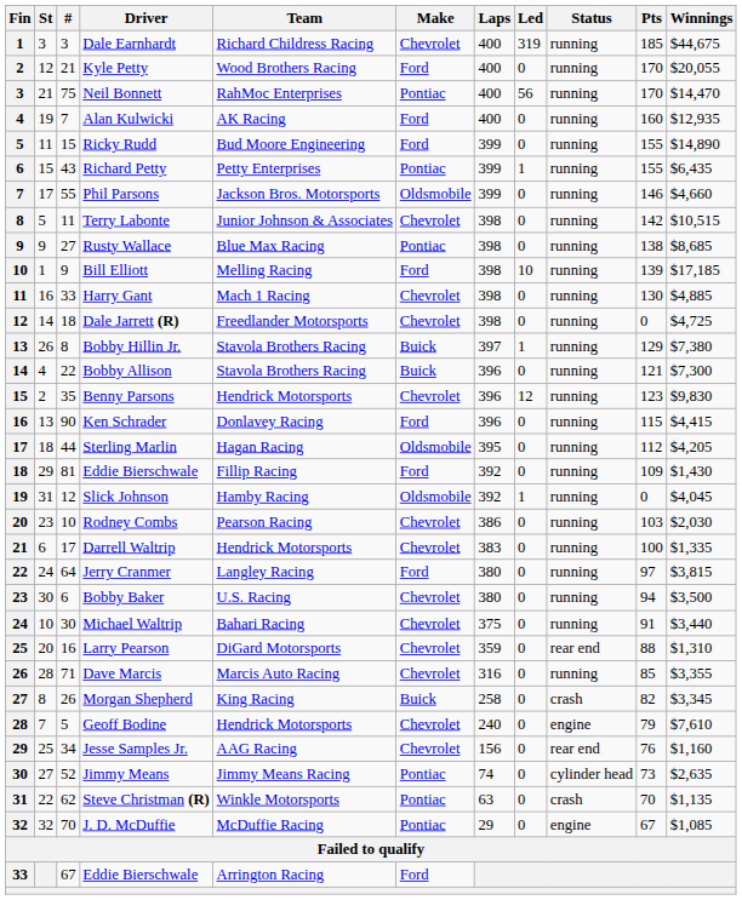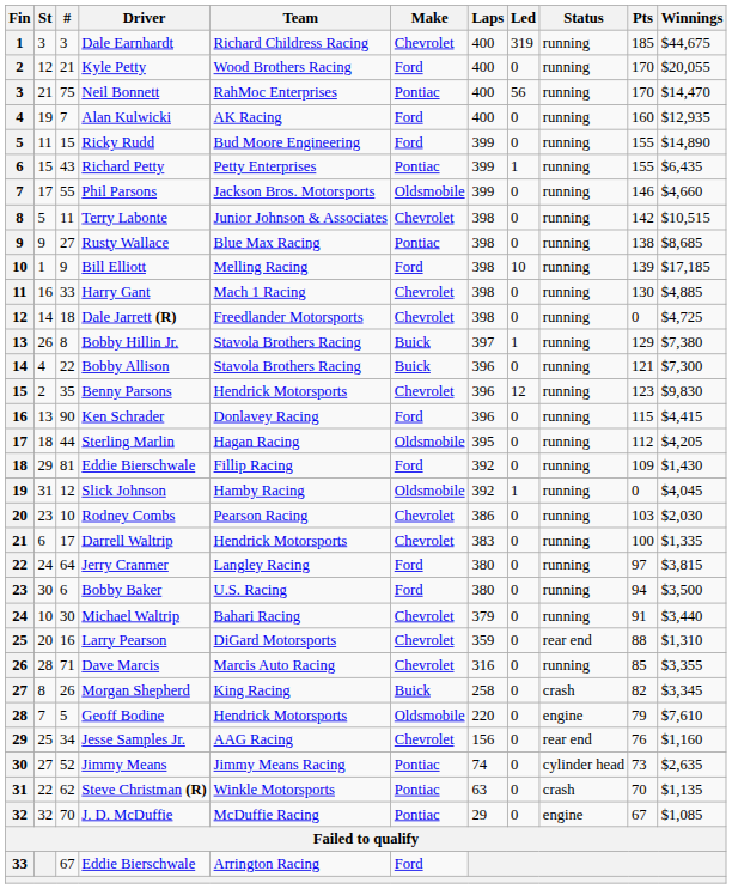 <table class="wikitable" style="font-size:95%">
 <tr>
 <th>Fin</th>
 <th>St</th>
 <th>#</th>
 <th>Driver</th>
 <th>Team</th>
 <th>Make</th>
 <th>Laps</th>
 <th>Led</th>
 <th>Status</th>
 <th>Pts</th>
 <th>Winnings</th>
 </tr>
 <tr>
 <th>1</th>
 <td>3</td>
 <td>3</td>
 <td><a href='#'>Dale Earnhardt</a></td>
 <td><a href='#'>Richard Childress Racing</a></td>
 <td><a href='#'>Chevrolet</a></td>
 <td>400</td>
 <td>319</td>
 <td>running</td>
 <td>185</td>
 <td>$44,675</td>
 </tr>
 <tr>
 <th>2</th>
 <td>12</td>
 <td>21</td>
 <td><a href='#'>Kyle Petty</a></td>
 <td><a href='#'>Wood Brothers Racing</a></td>
 <td><a href='#'>Ford</a></td>
 <td>400</td>
 <td>0</td>
 <td>running</td>
 <td>170</td>
 <td>$20,055</td>
 </tr>
 <tr>
 <th>3</th>
 <td>21</td>
 <td>75</td>
 <td><a href='#'>Neil Bonnett</a></td>
 <td><a href='#'>RahMoc Enterprises</a></td>
 <td><a href='#'>Pontiac</a></td>
 <td>400</td>
 <td>56</td>
 <td>running</td>
 <td>170</td>
 <td>$14,470</td>
 </tr>
 <tr>
 <th>4</th>
 <td>19</td>
 <td>7</td>
 <td><a href='#'>Alan Kulwicki</a></td>
 <td><a href='#'>AK Racing</a></td>
 <td><a href='#'>Ford</a></td>
 <td>400</td>
 <td>0</td>
 <td>running</td>
 <td>160</td>
 <td>$12,935</td>
 </tr>
 <tr>
 <th>5</th>
 <td>11</td>
 <td>15</td>
 <td><a href='#'>Ricky Rudd</a></td>
 <td><a href='#'>Bud Moore Engineering</a></td>
 <td><a href='#'>Ford</a></td>
 <td>399</td>
 <td>0</td>
 <td>running</td>
 <td>155</td>
 <td>$14,890</td>
 </tr>
 <tr>
 <th>6</th>
 <td>15</td>
 <td>43</td>
 <td><a href='#'>Richard Petty</a></td>
 <td><a href='#'>Petty Enterprises</a></td>
 <td><a href='#'>Pontiac</a></td>
 <td>399</td>
 <td>1</td>
 <td>running</td>
 <td>155</td>
 <td>$6,435</td>
 </tr>
 <tr>
 <th>7</th>
 <td>17</td>
 <td>55</td>
 <td><a href='#'>Phil Parsons</a></td>
 <td><a href='#'>Jackson Bros. Motorsports</a></td>
 <td><a href='#'>Oldsmobile</a></td>
 <td>399</td>
 <td>0</td>
 <td>running</td>
 <td>146</td>
 <td>$4,660</td>
 </tr>
 <tr>
 <th>8</th>
 <td>5</td>
 <td>11</td>
 <td><a href='#'>Terry Labonte</a></td>
 <td><a href='#'>Junior Johnson & Associates</a></td>
 <td><a href='#'>Chevrolet</a></td>
 <td>398</td>
 <td>0</td>
 <td>running</td>
 <td>142</td>
 <td>$10,515</td>
 </tr>
 <tr>
 <th>9</th>
 <td>9</td>
 <td>27</td>
 <td><a href='#'>Rusty Wallace</a></td>
 <td><a href='#'>Blue Max Racing</a></td>
 <td><a href='#'>Pontiac</a></td>
 <td>398</td>
 <td>0</td>
 <td>running</td>
 <td>138</td>
 <td>$8,685</td>
 </tr>
 <tr>
 <th>10</th>
 <td>1</td>
 <td>9</td>
 <td><a href='#'>Bill Elliott</a></td>
 <td><a href='#'>Melling Racing</a></td>
 <td><a href='#'>Ford</a></td>
 <td>398</td>
 <td>10</td>
 <td>running</td>
 <td>139</td>
 <td>$17,185</td>
 </tr>
 <tr>
 <th>11</th>
 <td>16</td>
 <td>33</td>
 <td><a href='#'>Harry Gant</a></td>
 <td><a href='#'>Mach 1 Racing</a></td>
 <td><a href='#'>Chevrolet</a></td>
 <td>398</td>
 <td>0</td>
 <td>running</td>
 <td>130</td>
 <td>$4,885</td>
 </tr>
 <tr>
 <th>12</th>
 <td>14</td>
 <td>18</td>
 <td><a href='#'>Dale Jarrett</a> <strong>(R)</strong></td>
 <td><a href='#'>Freedlander Motorsports</a></td>
 <td><a href='#'>Chevrolet</a></td>
 <td>398</td>
 <td>0</td>
 <td>running</td>
 <td>0</td>
 <td>$4,725</td>
 </tr>
 <tr>
 <th>13</th>
 <td>26</td>
 <td>8</td>
 <td><a href='#'>Bobby Hillin Jr.</a></td>
 <td><a href='#'>Stavola Brothers Racing</a></td>
 <td><a href='#'>Buick</a></td>
 <td>397</td>
 <td>1</td>
 <td>running</td>
 <td>129</td>
 <td>$7,380</td>
 </tr>
 <tr>
 <th>14</th>
 <td>4</td>
 <td>22</td>
 <td><a href='#'>Bobby Allison</a></td>
 <td><a href='#'>Stavola Brothers Racing</a></td>
 <td><a href='#'>Buick</a></td>
 <td>396</td>
 <td>0</td>
 <td>running</td>
 <td>121</td>
 <td>$7,300</td>
 </tr>
 <tr>
 <th>15</th>
 <td>2</td>
 <td>35</td>
 <td><a href='#'>Benny Parsons</a></td>
 <td><a href='#'>Hendrick Motorsports</a></td>
 <td><a href='#'>Chevrolet</a></td>
 <td>396</td>
 <td>12</td>
 <td>running</td>
 <td>123</td>
 <td>$9,830</td>
 </tr>
 <tr>
 <th>16</th>
 <td>13</td>
 <td>90</td>
 <td><a href='#'>Ken Schrader</a></td>
 <td><a href='#'>Donlavey Racing</a></td>
 <td><a href='#'>Ford</a></td>
 <td>396</td>
 <td>0</td>
 <td>running</td>
 <td>115</td>
 <td>$4,415</td>
 </tr>
 <tr>
 <th>17</th>
 <td>18</td>
 <td>44</td>
 <td><a href='#'>Sterling Marlin</a></td>
 <td><a href='#'>Hagan Racing</a></td>
 <td><a href='#'>Oldsmobile</a></td>
 <td>395</td>
 <td>0</td>
 <td>running</td>
 <td>112</td>
 <td>$4,205</td>
 </tr>
 <tr>
 <th>18</th>
 <td>29</td>
 <td>81</td>
 <td><a href='#'>Eddie Bierschwale</a></td>
 <td><a href='#'>Fillip Racing</a></td>
 <td><a href='#'>Ford</a></td>
 <td>392</td>
 <td>0</td>
 <td>running</td>
 <td>109</td>
 <td>$1,430</td>
 </tr>
 <tr>
 <th>19</th>
 <td>31</td>
 <td>12</td>
 <td><a href='#'>Slick Johnson</a></td>
 <td><a href='#'>Hamby Racing</a></td>
 <td><a href='#'>Oldsmobile</a></td>
 <td>392</td>
 <td>1</td>
 <td>running</td>
 <td>0</td>
 <td>$4,045</td>
 </tr>
 <tr>
 <th>20</th>
 <td>23</td>
 <td>10</td>
 <td><a href='#'>Rodney Combs</a></td>
 <td><a href='#'>Pearson Racing</a></td>
 <td><a href='#'>Chevrolet</a></td>
 <td>386</td>
 <td>0</td>
 <td>running</td>
 <td>103</td>
 <td>$2,030</td>
 </tr>
 <tr>
 <th>21</th>
 <td>6</td>
 <td>17</td>
 <td><a href='#'>Darrell Waltrip</a></td>
 <td><a href='#'>Hendrick Motorsports</a></td>
 <td><a href='#'>Chevrolet</a></td>
 <td>383</td>
 <td>0</td>
 <td>running</td>
 <td>100</td>
 <td>$1,335</td>
 </tr>
 <tr>
 <th>22</th>
 <td>24</td>
 <td>64</td>
 <td><a href='#'>Jerry Cranmer</a></td>
 <td><a href='#'>Langley Racing</a></td>
 <td><a href='#'>Ford</a></td>
 <td>380</td>
 <td>0</td>
 <td>running</td>
 <td>97</td>
 <td>$3,815</td>
 </tr>
 <tr>
 <th>23</th>
 <td>30</td>
 <td>6</td>
 <td><a href='#'>Bobby Baker</a></td>
 <td><a href='#'>U.S. Racing</a></td>
-<td><a href='#'>Chevrolet</a></td>
+<td><a href='#'>Ford</a></td>
 <td>380</td>
 <td>0</td>
 <td>running</td>
 <td>94</td>
 <td>$3,500</td>
 </tr>
 <tr>
 <th>24</th>
 <td>10</td>
 <td>30</td>
 <td><a href='#'>Michael Waltrip</a></td>
 <td><a href='#'>Bahari Racing</a></td>
 <td><a href='#'>Chevrolet</a></td>
-<td>375</td>
+<td>379</td>
 <td>0</td>
 <td>running</td>
 <td>91</td>
 <td>$3,440</td>
 </tr>
 <tr>
 <th>25</th>
 <td>20</td>
 <td>16</td>
 <td><a href='#'>Larry Pearson</a></td>
 <td><a href='#'>DiGard Motorsports</a></td>
 <td><a href='#'>Chevrolet</a></td>
 <td>359</td>
 <td>0</td>
 <td>rear end</td>
 <td>88</td>
 <td>$1,310</td>
 </tr>
 <tr>
 <th>26</th>
 <td>28</td>
 <td>71</td>
 <td><a href='#'>Dave Marcis</a></td>
 <td><a href='#'>Marcis Auto Racing</a></td>
 <td><a href='#'>Chevrolet</a></td>
 <td>316</td>
 <td>0</td>
 <td>running</td>
 <td>85</td>
 <td>$3,355</td>
 </tr>
 <tr>
 <th>27</th>
 <td>8</td>
 <td>26</td>
 <td><a href='#'>Morgan Shepherd</a></td>
 <td><a href='#'>King Racing</a></td>
 <td><a href='#'>Buick</a></td>
 <td>258</td>
 <td>0</td>
 <td>crash</td>
 <td>82</td>
 <td>$3,345</td>
 </tr>
 <tr>
 <th>28</th>
 <td>7</td>
 <td>5</td>
 <td><a href='#'>Geoff Bodine</a></td>
 <td><a href='#'>Hendrick Motorsports</a></td>
-<td><a href='#'>Chevrolet</a></td>
-<td>240</td>
+<td><a href='#'>Oldsmobile</a></td>
+<td>220</td>
 <td>0</td>
 <td>engine</td>
 <td>79</td>
 <td>$7,610</td>
 </tr>
 <tr>
 <th>29</th>
 <td>25</td>
 <td>34</td>
 <td><a href='#'>Jesse Samples Jr.</a></td>
 <td><a href='#'>AAG Racing</a></td>
 <td><a href='#'>Chevrolet</a></td>
 <td>156</td>
 <td>0</td>
 <td>rear end</td>
 <td>76</td>
 <td>$1,160</td>
 </tr>
 <tr>
 <th>30</th>
 <td>27</td>
 <td>52</td>
 <td><a href='#'>Jimmy Means</a></td>
 <td><a href='#'>Jimmy Means Racing</a></td>
 <td><a href='#'>Pontiac</a></td>
 <td>74</td>
 <td>0</td>
 <td>cylinder head</td>
 <td>73</td>
 <td>$2,635</td>
 </tr>
 <tr>
 <th>31</th>
 <td>22</td>
 <td>62</td>
 <td><a href='#'>Steve Christman</a> <strong>(R)</strong></td>
 <td><a href='#'>Winkle Motorsports</a></td>
 <td><a href='#'>Pontiac</a></td>
 <td>63</td>
 <td>0</td>
 <td>crash</td>
 <td>70</td>
 <td>$1,135</td>
 </tr>
 <tr>
 <th>32</th>
 <td>32</td>
 <td>70</td>
 <td><a href='#'>J. D. McDuffie</a></td>
 <td><a href='#'>McDuffie Racing</a></td>
 <td><a href='#'>Pontiac</a></td>
 <td>29</td>
 <td>0</td>
 <td>engine</td>
 <td>67</td>
 <td>$1,085</td>
 </tr>
 <tr>
 <th colspan="11">Failed to qualify</th>
 </tr>
 <tr>
 <th>33</th>
 <th></th>
 <td>67</td>
 <td><a href='#'>Eddie Bierschwale</a></td>
 <td><a href='#'>Arrington Racing</a></td>
 <td><a href='#'>Ford</a></td>
 <th colspan="5"></th>
 </tr>
 <tr>
 <th colspan="11"></th>
 </tr>
 </table>
